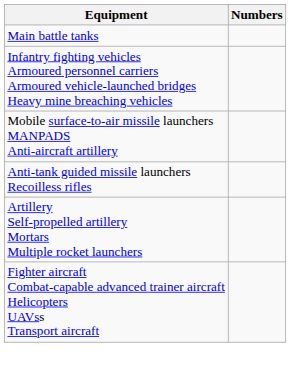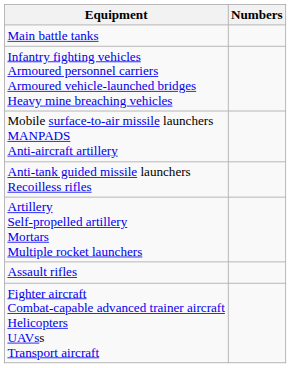 <table class="wikitable">
 <tr>
 <th>Equipment</th>
 <th>Numbers</th>
 </tr>
 <tr>
 <td><a href='#'>Main battle tanks</a></td>
 <td></td>
 </tr>
 <tr>
 <td><a href='#'>Infantry fighting vehicles</a><br><a href='#'>Armoured personnel carriers</a><br><a href='#'>Armoured vehicle-launched bridges</a><br><a href='#'>Heavy mine breaching vehicles</a><br></td>
 <td></td>
 </tr>
 <tr>
 <td>Mobile <a href='#'>surface-to-air missile</a> launchers<br><a href='#'>MANPADS</a><br><a href='#'>Anti-aircraft artillery</a></td>
 <td></td>
 </tr>
 <tr>
 <td><a href='#'>Anti-tank guided missile</a> launchers<br><a href='#'>Recoilless rifles</a></td>
 <td></td>
 </tr>
 <tr>
 <td><a href='#'>Artillery</a><br><a href='#'>Self-propelled artillery</a><br><a href='#'>Mortars</a><br><a href='#'>Multiple rocket launchers</a></td>
 <td></td>
 </tr>
 <tr>
+<td><a href='#'>Assault rifles</a></td>
+<td></td>
+</tr>
+<tr>
 <td><a href='#'>Fighter aircraft</a><br><a href='#'>Combat-capable advanced trainer aircraft</a><br><a href='#'>Helicopters</a><br><a href='#'>UAVs</a>s<br> <a href='#'>Transport aircraft</a></td>
 <td></td>
 </tr>
 </table>
